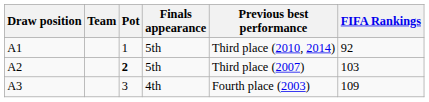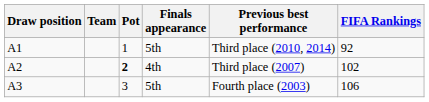 <table class="wikitable sortable">
 <tr>
 <th>Draw position</th>
 <th>Team</th>
 <th>Pot</th>
 <th>Finals<br>appearance</th>
 <th>Previous best<br>performance</th>
 <th><a href='#'>FIFA Rankings</a></th>
 </tr>
 <tr>
 <td>A1</td>
 <td style=white-space:nowrap></td>
 <td>1</td>
 <td>5th</td>
 <td>Third place (<a href='#'>2010</a>, <a href='#'>2014</a>)</td>
 <td>92</td>
 </tr>
 <tr>
 <td>A2</td>
 <td style=white-space:nowrap></td>
 <td><strong>2</strong></td>
-<td>5th</td>
+<td>4th</td>
 <td>Third place (<a href='#'>2007</a>)</td>
-<td>103</td>
+<td>102</td>
 </tr>
 <tr>
 <td>A3</td>
 <td style=white-space:nowrap></td>
 <td>3</td>
-<td>4th</td>
+<td>5th</td>
 <td>Fourth place (<a href='#'>2003</a>)</td>
-<td>109</td>
+<td>106</td>
 </tr>
 </table>
